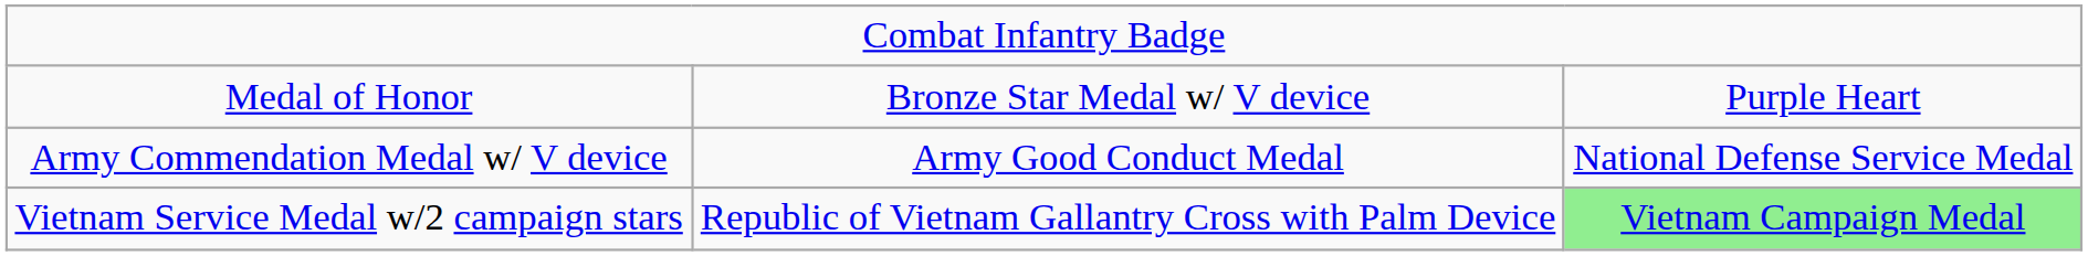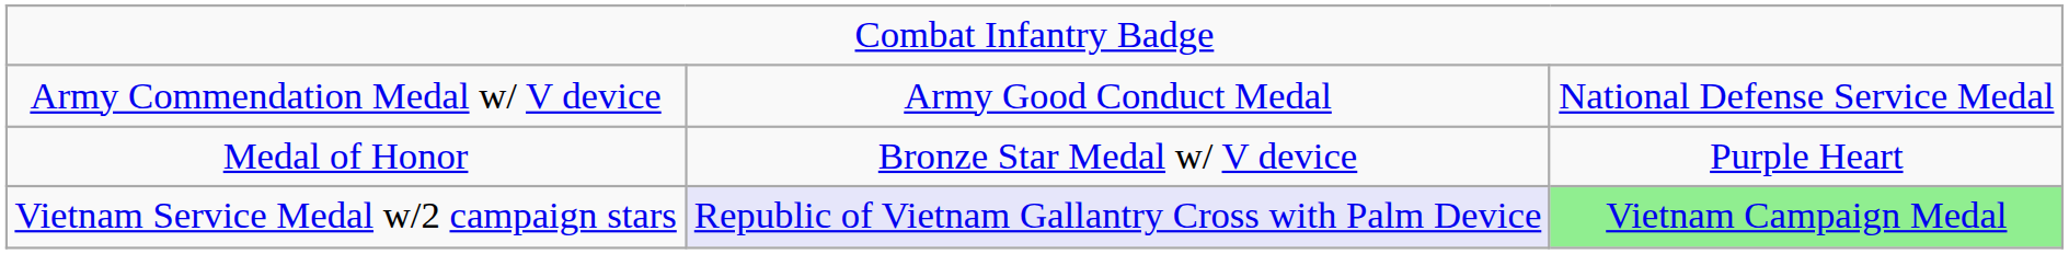 <table class="wikitable" style="margin:1em auto; text-align:center;">
 <tr>
 <td colspan="3"><a href='#'>Combat Infantry Badge</a></td>
+</tr>
+<tr>
+<td><a href='#'>Army Commendation Medal</a> w/ <a href='#'>V device</a></td>
+<td><a href='#'>Army Good Conduct Medal</a></td>
+<td><a href='#'>National Defense Service Medal</a></td>
 </tr>
 <tr>
 <td><a href='#'>Medal of Honor</a></td>
 <td><a href='#'>Bronze Star Medal</a> w/ <a href='#'>V device</a></td>
 <td><a href='#'>Purple Heart</a></td>
 </tr>
 <tr>
-<td><a href='#'>Army Commendation Medal</a> w/ <a href='#'>V device</a></td>
-<td><a href='#'>Army Good Conduct Medal</a></td>
-<td><a href='#'>National Defense Service Medal</a></td>
-</tr>
-<tr>
 <td><a href='#'>Vietnam Service Medal</a> w/2 <a href='#'>campaign stars</a></td>
-<td><a href='#'>Republic of Vietnam Gallantry Cross with Palm Device</a></td>
+<td style="background: lavender;"><a href='#'>Republic of Vietnam Gallantry Cross with Palm Device</a></td>
 <td style="background: lightgreen;"><a href='#'>Vietnam Campaign Medal</a></td>
 </tr>
 </table>
